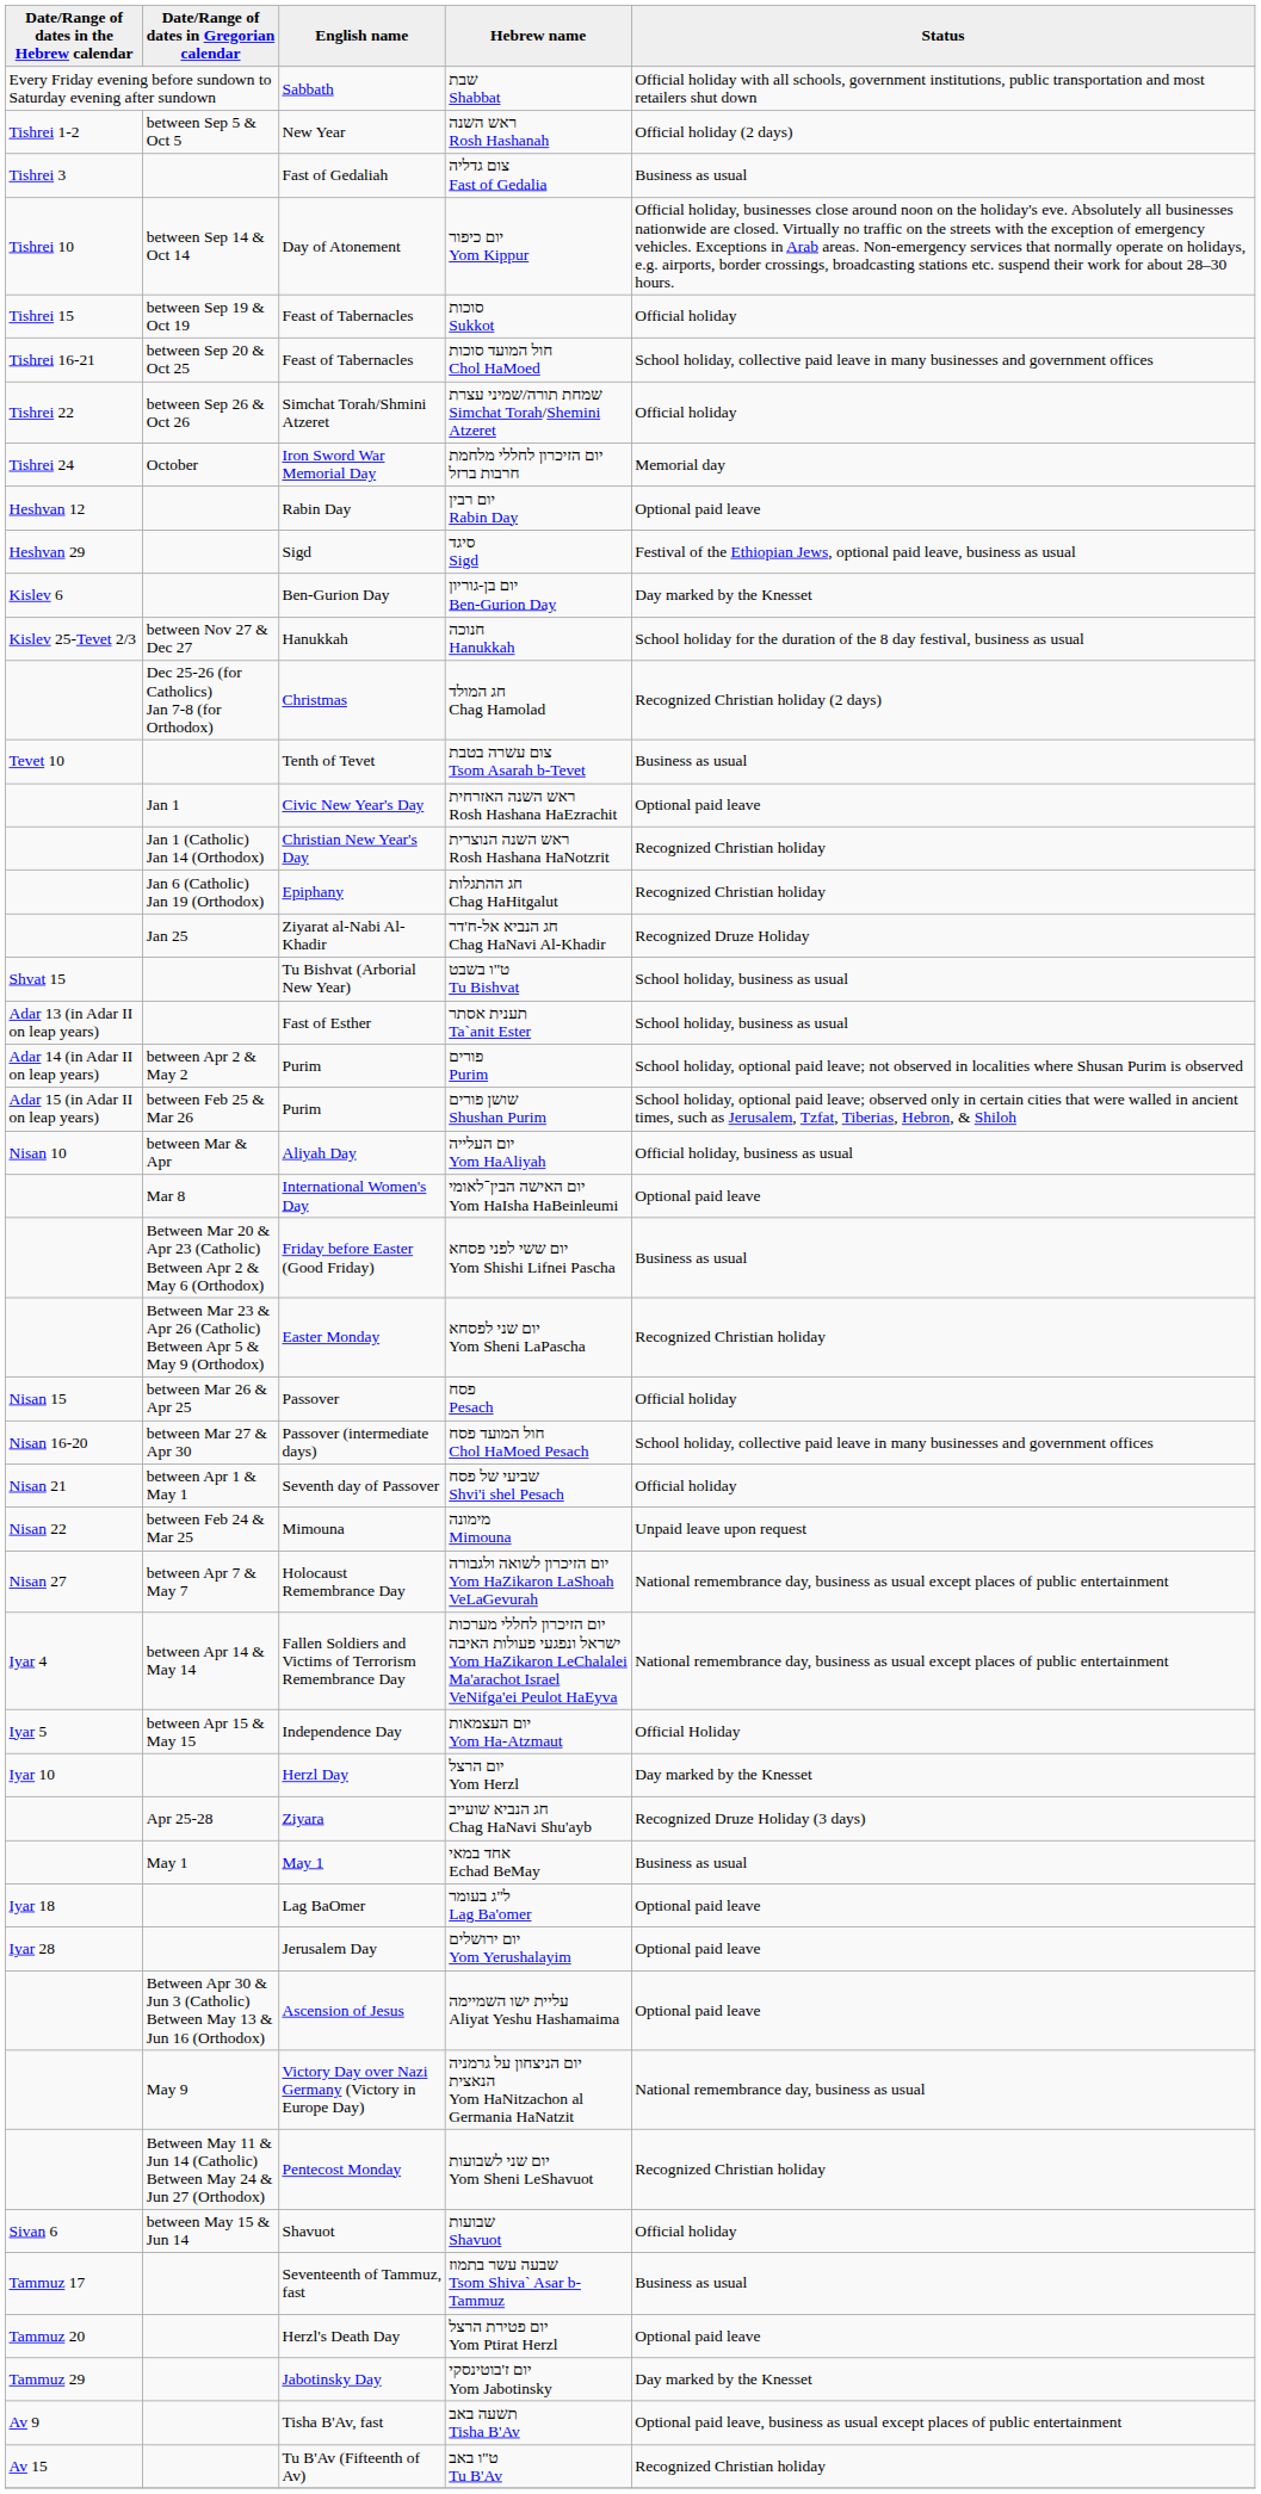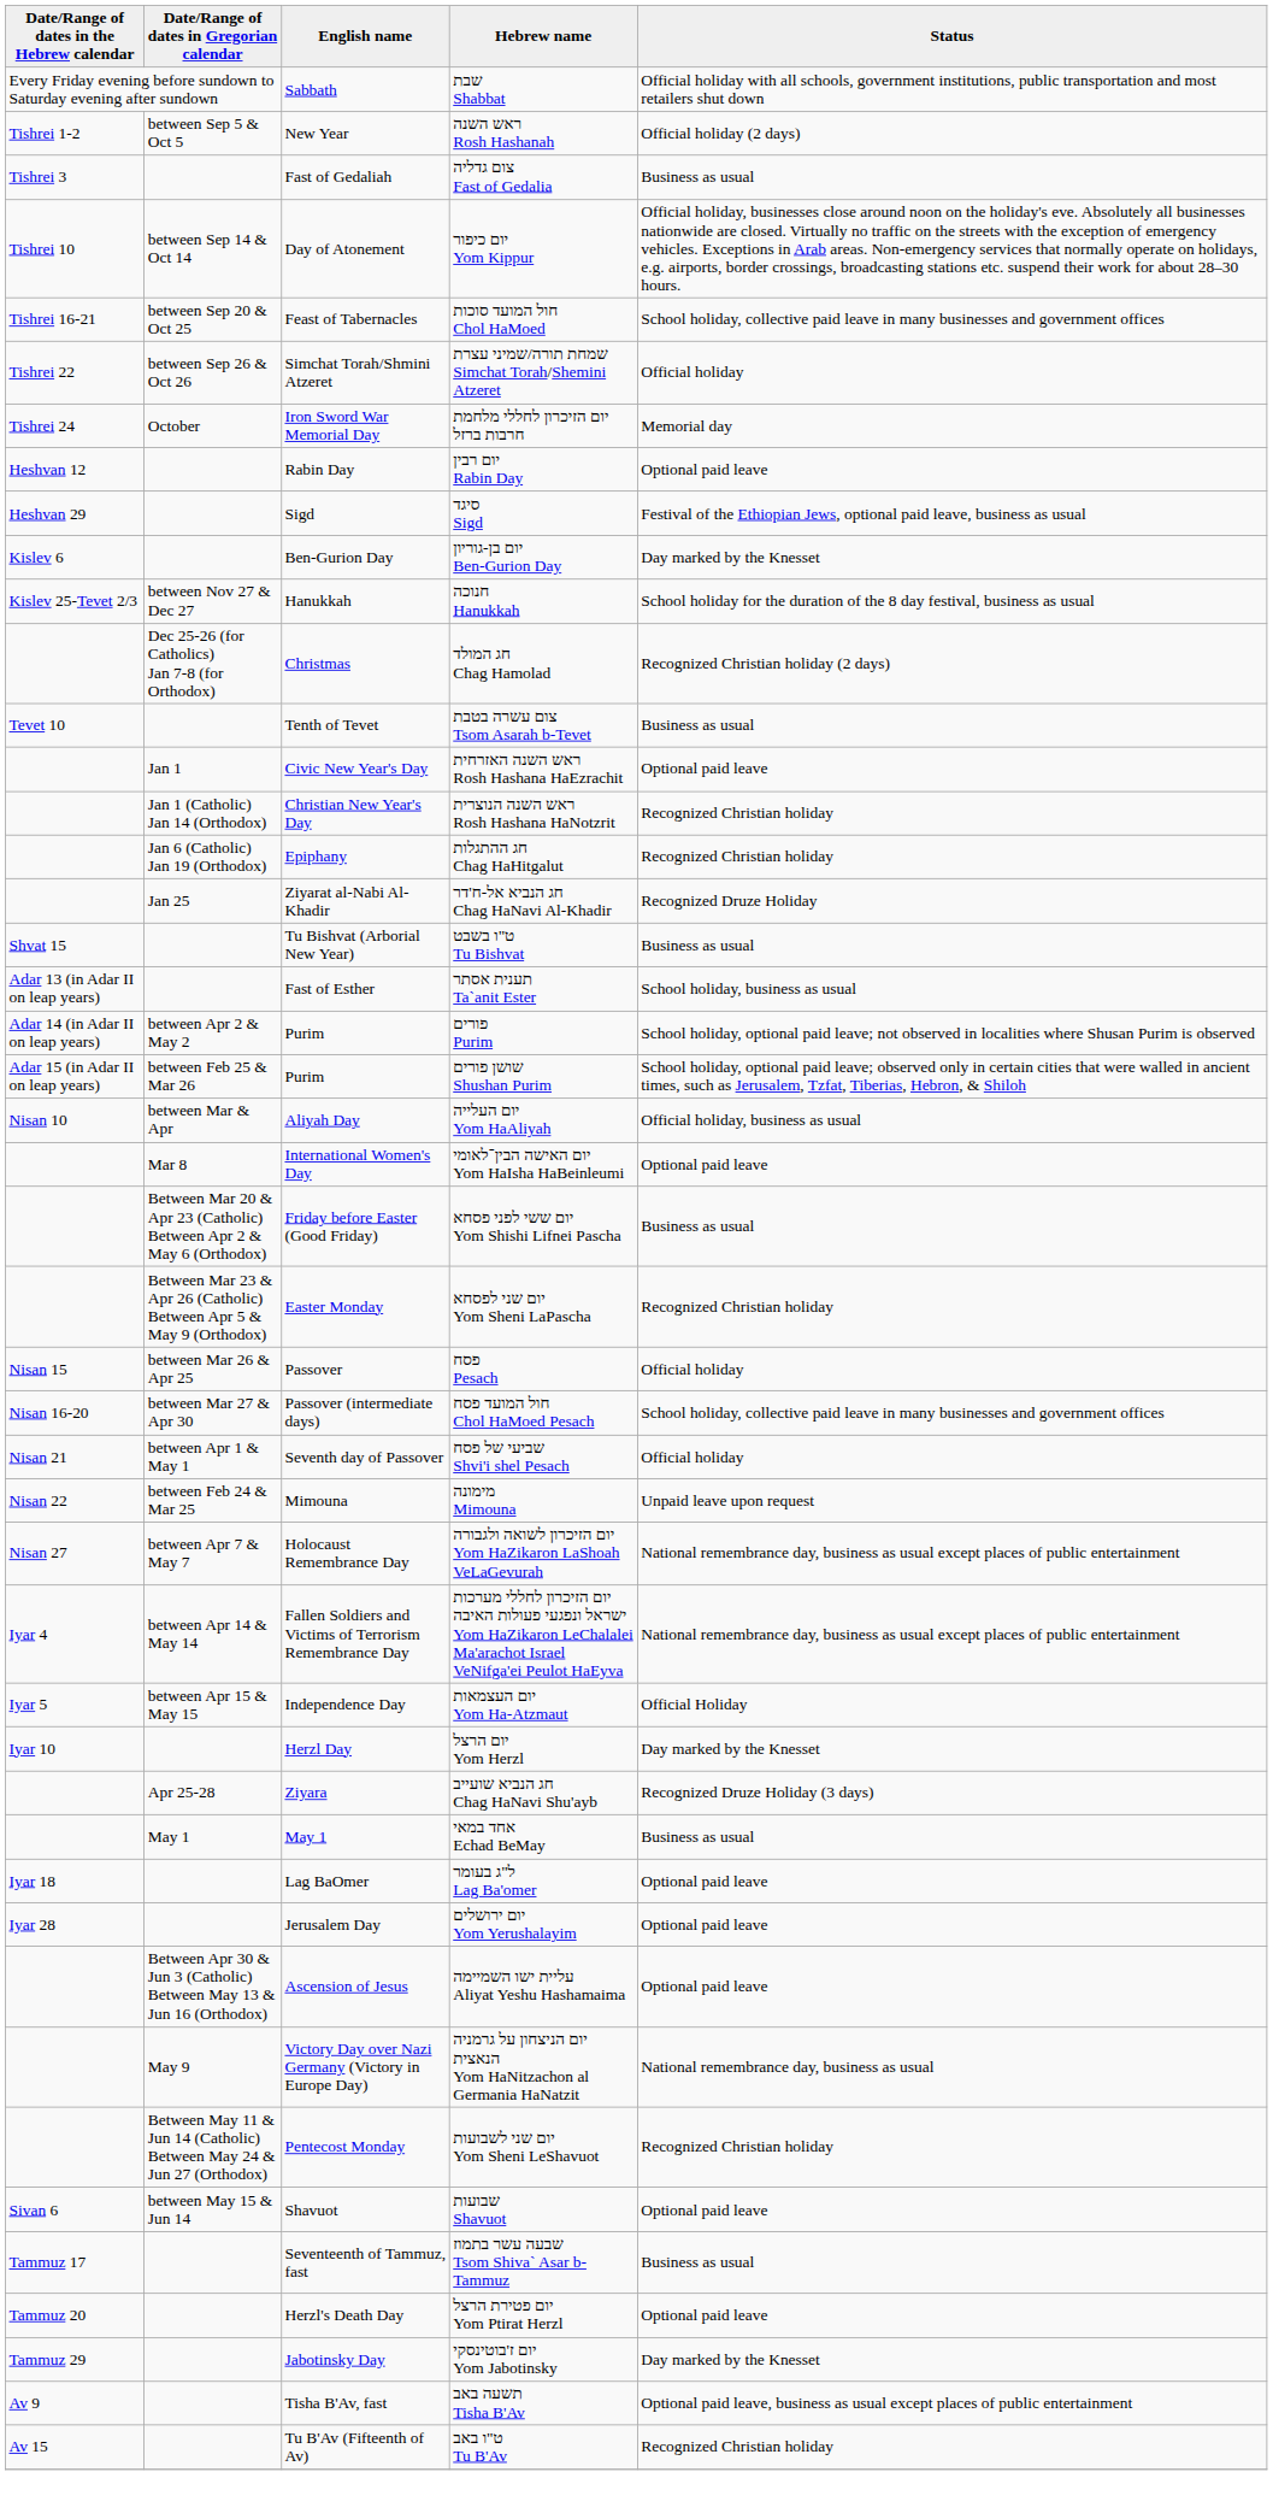 <table class="wikitable" align="center">
 <tr>
 <th style="background:#efefef;">Date/Range of dates in the <a href='#'>Hebrew</a> calendar</th>
 <th style="background:#efefef;">Date/Range of dates in <a href='#'>Gregorian calendar</a></th>
 <th style="background:#efefef;">English name</th>
 <th style="background:#efefef;">Hebrew name</th>
 <th style="background:#efefef;">Status</th>
 </tr>
 <tr>
 <td colspan=2>Every Friday evening before sundown to Saturday evening after sundown</td>
 <td><a href='#'>Sabbath</a></td>
 <td>שבת<br><a href='#'>Shabbat</a></td>
 <td>Official holiday with all schools, government institutions, public transportation and most retailers shut down</td>
 </tr>
 <tr>
 <td><a href='#'>Tishrei</a> 1-2</td>
 <td>between Sep 5 & Oct 5</td>
 <td>New Year</td>
 <td>ראש השנה<br><a href='#'>Rosh Hashanah</a></td>
 <td>Official holiday (2 days)</td>
 </tr>
 <tr>
 <td><a href='#'>Tishrei</a> 3</td>
 <td></td>
 <td>Fast of Gedaliah</td>
 <td>צום גדליה <br> <a href='#'>Fast of Gedalia</a></td>
 <td>Business as usual</td>
 </tr>
 <tr>
 <td><a href='#'>Tishrei</a> 10</td>
 <td>between Sep 14 & Oct 14</td>
 <td>Day of Atonement</td>
 <td>יום כיפור <br> <a href='#'>Yom Kippur</a></td>
 <td>Official holiday, businesses close around noon on the holiday's eve. Absolutely all businesses nationwide are closed. Virtually no traffic on the streets with the exception of emergency vehicles. Exceptions in <a href='#'>Arab</a> areas. Non-emergency services that normally operate on holidays, e.g. airports, border crossings, broadcasting stations etc. suspend their work for about 28–30 hours.</td>
-</tr>
-<tr>
-<td><a href='#'>Tishrei</a> 15</td>
-<td>between Sep 19 & Oct 19</td>
-<td>Feast of Tabernacles</td>
-<td>סוכות <br> <a href='#'>Sukkot</a></td>
-<td>Official holiday</td>
 </tr>
 <tr>
 <td><a href='#'>Tishrei</a> 16-21</td>
 <td>between Sep 20 & Oct 25</td>
 <td>Feast of Tabernacles</td>
 <td>חול המועד סוכות <br> <a href='#'>Chol HaMoed</a></td>
 <td>School holiday, collective paid leave in many businesses and government offices</td>
 </tr>
 <tr>
 <td><a href='#'>Tishrei</a> 22</td>
 <td>between Sep 26 & Oct 26</td>
 <td>Simchat Torah/Shmini Atzeret</td>
 <td>שמחת תורה/שמיני עצרת <br> <a href='#'>Simchat Torah</a>/<a href='#'>Shemini Atzeret</a></td>
 <td>Official holiday</td>
 </tr>
 <tr>
 <td><a href='#'>Tishrei</a> 24</td>
 <td>October</td>
 <td><a href='#'>Iron Sword War Memorial Day</a></td>
 <td>יום הזיכרון לחללי מלחמת חרבות ברזל</td>
 <td>Memorial day</td>
 </tr>
 <tr>
 <td><a href='#'>Heshvan</a> 12</td>
 <td></td>
 <td>Rabin Day</td>
 <td>יום רבין <br> <a href='#'>Rabin Day</a></td>
 <td>Optional paid leave</td>
 </tr>
 <tr>
 <td><a href='#'>Heshvan</a> 29</td>
 <td></td>
 <td>Sigd</td>
 <td>סיגד <br> <a href='#'>Sigd</a></td>
 <td>Festival of the <a href='#'>Ethiopian Jews</a>, optional paid leave, business as usual</td>
 </tr>
 <tr>
 <td><a href='#'>Kislev</a> 6</td>
 <td></td>
 <td>Ben-Gurion Day</td>
 <td>יום בן-גוריון  <br> <a href='#'>Ben-Gurion Day</a></td>
 <td>Day marked by the Knesset</td>
 </tr>
 <tr>
 <td><a href='#'>Kislev</a> 25-<a href='#'>Tevet</a> 2/3</td>
 <td>between Nov 27 & Dec 27</td>
 <td>Hanukkah</td>
 <td>חנוכה <br> <a href='#'>Hanukkah</a></td>
 <td>School holiday for the duration of the 8 day festival, business as usual</td>
 </tr>
 <tr>
 <td></td>
 <td>Dec 25-26 (for Catholics)<br>Jan 7-8 (for Orthodox)</td>
 <td><a href='#'>Christmas</a></td>
 <td>חג המולד<br>Chag Hamolad</td>
 <td>Recognized Christian holiday (2 days)</td>
 </tr>
 <tr>
 <td><a href='#'>Tevet</a> 10</td>
 <td></td>
 <td>Tenth of Tevet</td>
 <td>צום עשרה בטבת <br> <a href='#'>Tsom Asarah b-Tevet</a></td>
 <td>Business as usual</td>
 </tr>
 <tr>
 <td></td>
 <td>Jan 1</td>
 <td><a href='#'>Civic New Year's Day</a></td>
 <td>ראש השנה האזרחית<br>Rosh Hashana HaEzrachit</td>
 <td>Optional paid leave</td>
 </tr>
 <tr>
 <td></td>
 <td>Jan 1 (Catholic)<br> Jan 14 (Orthodox)</td>
 <td><a href='#'>Christian New Year's Day</a></td>
 <td>ראש השנה הנוצרית<br>Rosh Hashana HaNotzrit</td>
 <td>Recognized Christian holiday</td>
 </tr>
 <tr>
 <td></td>
 <td>Jan 6 (Catholic)<br> Jan 19 (Orthodox)</td>
 <td><a href='#'>Epiphany</a></td>
 <td>חג ההתגלות<br>Chag HaHitgalut</td>
 <td>Recognized Christian holiday</td>
 </tr>
 <tr>
 <td></td>
 <td>Jan 25</td>
 <td>Ziyarat al-Nabi Al-Khadir</td>
 <td>חג הנביא אל-ח'דר <br> Chag HaNavi Al-Khadir</td>
 <td>Recognized Druze Holiday</td>
 </tr>
 <tr>
 <td><a href='#'>Shvat</a> 15</td>
 <td></td>
 <td>Tu Bishvat (Arborial New Year)</td>
 <td>ט"ו בשבט <br> <a href='#'>Tu Bishvat</a></td>
-<td>School holiday, business as usual</td>
+<td>Business as usual</td>
 </tr>
 <tr>
 <td><a href='#'>Adar</a> 13 (in Adar II on leap years)</td>
 <td></td>
 <td>Fast of Esther</td>
 <td>תענית אסתר <br> <a href='#'>Ta`anit Ester</a></td>
 <td>School holiday, business as usual</td>
 </tr>
 <tr>
 <td><a href='#'>Adar</a> 14 (in Adar II on leap years)</td>
 <td>between Apr 2 & May 2</td>
 <td>Purim</td>
 <td>פורים <br> <a href='#'>Purim</a></td>
 <td>School holiday, optional paid leave; not observed in localities where Shusan Purim is observed</td>
 </tr>
 <tr>
 <td><a href='#'>Adar</a> 15 (in Adar II on leap years)</td>
 <td>between Feb 25 & Mar 26</td>
 <td>Purim</td>
 <td>שושן פורים <br> <a href='#'>Shushan Purim</a></td>
 <td>School holiday, optional paid leave; observed only in certain cities that were walled in ancient times, such as <a href='#'>Jerusalem</a>, <a href='#'>Tzfat</a>, <a href='#'>Tiberias</a>, <a href='#'>Hebron</a>, & <a href='#'>Shiloh</a></td>
 </tr>
 <tr>
 <td><a href='#'>Nisan</a> 10</td>
 <td>between Mar & Apr</td>
 <td><a href='#'>Aliyah Day</a></td>
 <td>יום העלייה <br> <a href='#'>Yom HaAliyah</a></td>
 <td>Official holiday, business as usual</td>
 </tr>
 <tr>
 <td></td>
 <td>Mar 8</td>
 <td><a href='#'>International Women's Day</a></td>
 <td>יום האישה הבין־לאומי<br>Yom HaIsha HaBeinleumi</td>
 <td>Optional paid leave</td>
 </tr>
 <tr>
 <td></td>
 <td>Between Mar 20 & Apr 23 (Catholic)<br> Between Apr 2 & May 6 (Orthodox)</td>
 <td><a href='#'>Friday before Easter</a> (Good Friday)</td>
 <td>יום ששי לפני פסחא<br>Yom Shishi Lifnei Pascha</td>
 <td>Business as usual</td>
 </tr>
 <tr>
 <td></td>
 <td>Between Mar 23 & Apr 26 (Catholic)<br> Between Apr 5 & May 9 (Orthodox)</td>
 <td><a href='#'>Easter Monday</a></td>
 <td>יום שני לפסחא<br>Yom Sheni LaPascha</td>
 <td>Recognized Christian holiday</td>
 </tr>
 <tr>
 <td><a href='#'>Nisan</a> 15</td>
 <td>between Mar 26 & Apr 25</td>
 <td>Passover</td>
 <td>פסח <br> <a href='#'>Pesach</a></td>
 <td>Official holiday</td>
 </tr>
 <tr>
 <td><a href='#'>Nisan</a> 16-20</td>
 <td>between Mar 27 & Apr 30</td>
 <td>Passover (intermediate days)</td>
 <td>חול המועד פסח <br> <a href='#'>Chol HaMoed Pesach</a></td>
 <td>School holiday, collective paid leave in many businesses and government offices</td>
 </tr>
 <tr>
 <td><a href='#'>Nisan</a> 21</td>
 <td>between Apr 1 & May 1</td>
 <td>Seventh day of Passover</td>
 <td>שביעי של פסח <br> <a href='#'>Shvi'i shel Pesach</a></td>
 <td>Official holiday</td>
 </tr>
 <tr>
 <td><a href='#'>Nisan</a> 22</td>
 <td>between Feb 24 & Mar 25</td>
 <td>Mimouna</td>
 <td>מימונה <br> <a href='#'>Mimouna</a></td>
 <td>Unpaid leave upon request</td>
 </tr>
 <tr>
 <td><a href='#'>Nisan</a> 27</td>
 <td>between Apr 7 & May 7</td>
 <td>Holocaust Remembrance Day</td>
 <td>יום הזיכרון לשואה ולגבורה <br> <a href='#'>Yom HaZikaron LaShoah VeLaGevurah</a></td>
 <td>National remembrance day, business as usual except places of public entertainment</td>
 </tr>
 <tr>
 <td><a href='#'>Iyar</a> 4</td>
 <td>between Apr 14 & May 14</td>
 <td>Fallen Soldiers and Victims of Terrorism Remembrance Day</td>
 <td>יום הזיכרון לחללי מערכות ישראל ונפגעי פעולות האיבה <br> <a href='#'>Yom HaZikaron LeChalalei Ma'arachot Israel VeNifga'ei Peulot HaEyva</a></td>
 <td>National remembrance day, business as usual except places of public entertainment</td>
 </tr>
 <tr>
 <td><a href='#'>Iyar</a> 5</td>
 <td>between Apr 15 & May 15</td>
 <td>Independence Day</td>
 <td>יום העצמאות  <br> <a href='#'>Yom Ha-Atzmaut</a></td>
 <td>Official Holiday</td>
 </tr>
 <tr>
 <td><a href='#'>Iyar</a> 10</td>
 <td></td>
 <td><a href='#'>Herzl Day</a></td>
 <td>יום הרצל  <br> Yom Herzl</td>
 <td>Day marked by the Knesset</td>
 </tr>
 <tr>
 <td></td>
 <td>Apr 25-28</td>
 <td><a href='#'>Ziyara</a></td>
 <td>חג הנביא שועייב <br> Chag HaNavi Shu'ayb</td>
 <td>Recognized Druze Holiday (3 days)</td>
 </tr>
 <tr>
 <td></td>
 <td>May 1</td>
 <td><a href='#'>May 1</a></td>
 <td>אחד במאי<br>Echad BeMay</td>
 <td>Business as usual</td>
 </tr>
 <tr>
 <td><a href='#'>Iyar</a> 18</td>
 <td></td>
 <td>Lag BaOmer</td>
 <td>ל"ג בעומר <br> <a href='#'>Lag Ba'omer</a></td>
 <td>Optional paid leave</td>
 </tr>
 <tr>
 <td><a href='#'>Iyar</a> 28</td>
 <td></td>
 <td>Jerusalem Day</td>
 <td>יום ירושלים <br> <a href='#'>Yom Yerushalayim</a></td>
 <td>Optional paid leave</td>
 </tr>
 <tr>
 <td></td>
 <td>Between Apr 30 & Jun 3 (Catholic)<br> Between May 13 & Jun 16 (Orthodox)</td>
 <td><a href='#'>Ascension of Jesus</a></td>
 <td>עליית ישו השמיימה<br>Aliyat Yeshu Hashamaima</td>
 <td>Optional paid leave</td>
 </tr>
 <tr>
 <td></td>
 <td>May 9</td>
 <td><a href='#'>Victory Day over Nazi Germany</a> (Victory in Europe Day)</td>
 <td>יום הניצחון על גרמניה הנאצית<br>Yom HaNitzachon al Germania HaNatzit</td>
 <td>National remembrance day, business as usual</td>
 </tr>
 <tr>
 <td></td>
 <td>Between May 11 & Jun 14 (Catholic)<br> Between May 24 & Jun 27 (Orthodox)</td>
 <td><a href='#'>Pentecost Monday</a></td>
 <td>יום שני לשבועות<br>Yom Sheni LeShavuot</td>
 <td>Recognized Christian holiday</td>
 </tr>
 <tr>
 <td><a href='#'>Sivan</a> 6</td>
 <td>between May 15 & Jun 14</td>
 <td>Shavuot</td>
 <td>שבועות <br> <a href='#'>Shavuot</a></td>
-<td>Official holiday</td>
+<td>Optional paid leave</td>
 </tr>
 <tr>
 <td><a href='#'>Tammuz</a> 17</td>
 <td></td>
 <td>Seventeenth of Tammuz,  fast</td>
 <td>שבעה עשר בתמוז <br> <a href='#'>Tsom Shiva` Asar b-Tammuz</a></td>
 <td>Business as usual</td>
 </tr>
 <tr>
 <td><a href='#'>Tammuz</a> 20</td>
 <td></td>
 <td>Herzl's Death Day</td>
 <td>יום פטירת הרצל<br>Yom Ptirat Herzl</td>
 <td>Optional paid leave</td>
 </tr>
 <tr>
 <td><a href='#'>Tammuz</a> 29</td>
 <td></td>
 <td><a href='#'>Jabotinsky Day</a></td>
 <td>יום ז'בוטינסקי  <br> Yom Jabotinsky</td>
 <td>Day marked by the Knesset</td>
 </tr>
 <tr>
 <td><a href='#'>Av</a> 9</td>
 <td></td>
 <td>Tisha B'Av, fast</td>
 <td>תשעה באב <br> <a href='#'>Tisha B'Av</a></td>
 <td>Optional paid leave, business as usual except places of public entertainment</td>
 </tr>
 <tr>
 <td><a href='#'>Av</a> 15</td>
 <td></td>
 <td>Tu B'Av (Fifteenth of Av)</td>
 <td>ט"ו באב <br> <a href='#'>Tu B'Av</a></td>
 <td>Recognized Christian holiday</td>
 </tr>
 <tr>
 </tr>
 </table>
